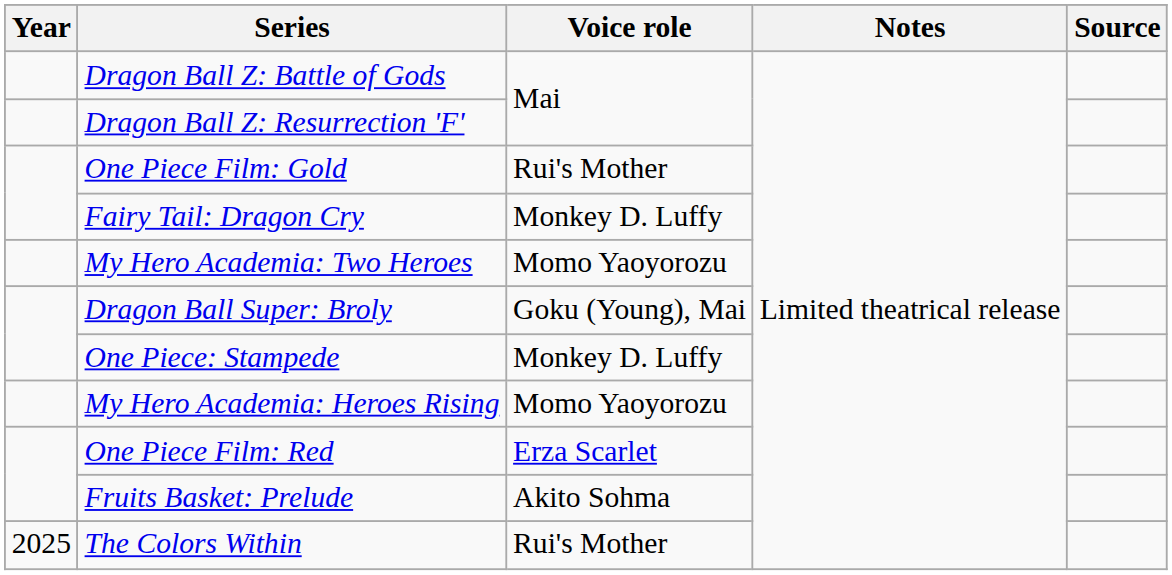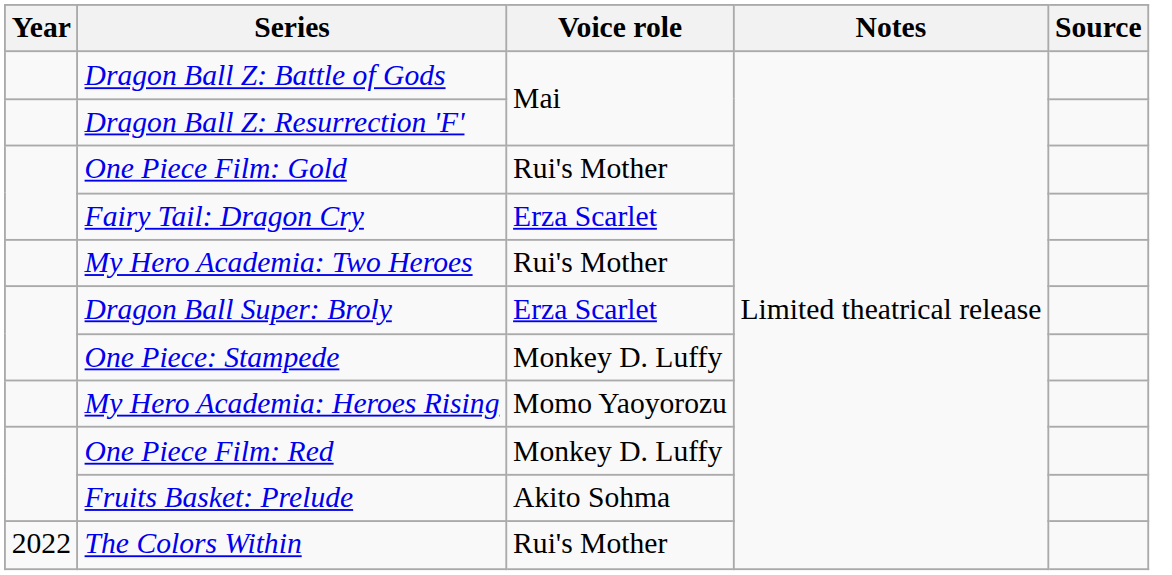 <table class="wikitable sortable plainrowheaders">
 <tr>
 <th>Year </th>
 <th>Series</th>
 <th>Voice role</th>
 <th class="unsortable">Notes </th>
 <th class="unsortable">Source</th>
 </tr>
 <tr>
 <td></td>
 <td><em><a href='#'>Dragon Ball Z: Battle of Gods</a></em></td>
 <td rowspan="2">Mai</td>
 <td rowspan="11">Limited theatrical release</td>
 <td></td>
 </tr>
 <tr>
 <td></td>
 <td><em><a href='#'>Dragon Ball Z: Resurrection 'F'</a></em></td>
 <td></td>
 </tr>
 <tr>
 <td rowspan="2"></td>
 <td><em><a href='#'>One Piece Film: Gold</a></em></td>
 <td>Rui's Mother</td>
 <td></td>
 </tr>
 <tr>
 <td><em><a href='#'>Fairy Tail: Dragon Cry</a></em></td>
-<td>Monkey D. Luffy</td>
+<td><a href='#'>Erza Scarlet</a></td>
 <td></td>
 </tr>
 <tr>
 <td></td>
 <td><em><a href='#'>My Hero Academia: Two Heroes</a></em></td>
-<td>Momo Yaoyorozu</td>
+<td>Rui's Mother</td>
 <td></td>
 </tr>
 <tr>
 <td rowspan="2"></td>
 <td><em><a href='#'>Dragon Ball Super: Broly</a></em></td>
-<td>Goku (Young), Mai</td>
+<td><a href='#'>Erza Scarlet</a></td>
 <td></td>
 </tr>
 <tr>
 <td><em><a href='#'>One Piece: Stampede</a></em></td>
 <td>Monkey D. Luffy</td>
 <td></td>
 </tr>
 <tr>
 <td></td>
 <td><em><a href='#'>My Hero Academia: Heroes Rising</a></em></td>
 <td>Momo Yaoyorozu</td>
 <td></td>
 </tr>
 <tr>
 <td rowspan="2"></td>
 <td><em><a href='#'>One Piece Film: Red</a></em></td>
-<td><a href='#'>Erza Scarlet</a></td>
+<td>Monkey D. Luffy</td>
 <td></td>
 </tr>
 <tr>
 <td><em><a href='#'>Fruits Basket: Prelude</a></em></td>
 <td>Akito Sohma</td>
 <td></td>
 </tr>
 <tr>
-<td>2025</td>
+<td>2022</td>
 <td><em><a href='#'>The Colors Within</a></em></td>
 <td>Rui's Mother</td>
 <td></td>
 </tr>
 </table>
